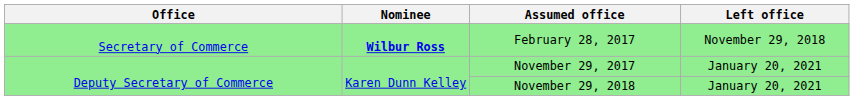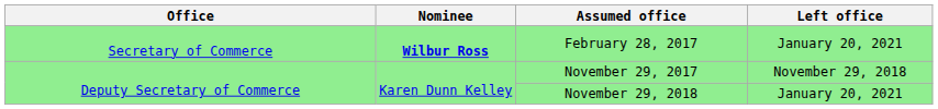 <table class="wikitable sortable" style="text-align:center">
 <tr>
 <th style="width:40%;">Office</th>
 <th style="width:15%;">Nominee</th>
 <th style="width:25%;" data-sort- type="date">Assumed office</th>
 <th style="width:20%;" data-sort- type="date">Left office</th>
 </tr>
 <tr style="background:lightgreen;">
 <td><br><a href='#'>Secretary of Commerce</a></td>
 <td><strong><br><a href='#'>Wilbur Ross</a></strong></td>
 <td>February 28, 2017<br></td>
-<td>November 29, 2018</td>
+<td>January 20, 2021</td>
 </tr>
 <tr style="background:lightgreen;">
 <td rowspan="2"><br><a href='#'>Deputy Secretary of Commerce</a></td>
 <td rowspan="2"><br><a href='#'>Karen Dunn Kelley</a></td>
 <td>November 29, 2017</td>
-<td>January 20, 2021</td>
+<td>November 29, 2018</td>
 </tr>
 <tr style="background:lightgreen;">
 <td>November 29, 2018<br></td>
 <td>January 20, 2021</td>
 </tr>
 </table>
